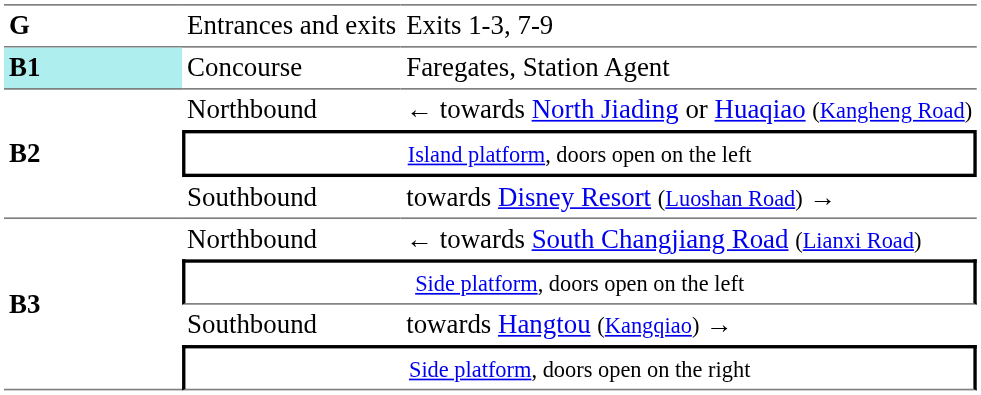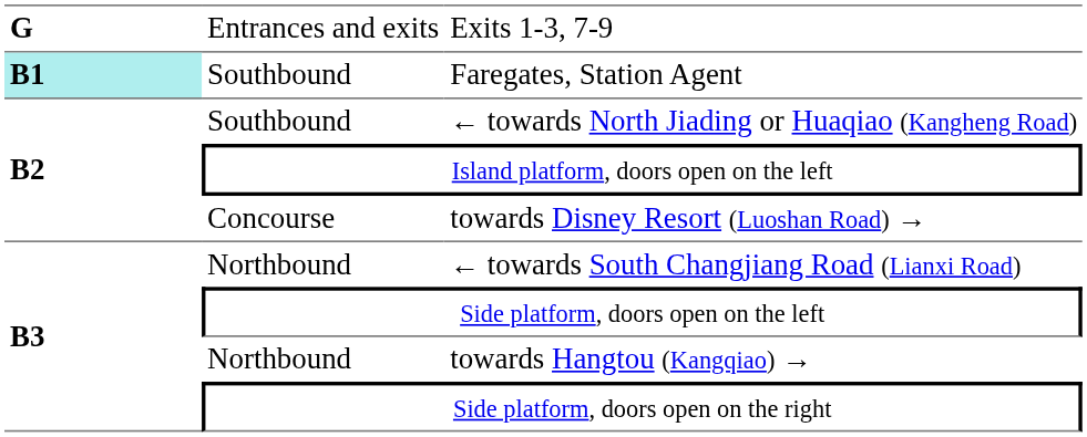 <table cellspacing=0 cellpadding=3>
 <tr>
 <td style="border-top:solid 1px gray;border-bottom:solid 1px gray;" width=100><strong>G</strong></td>
 <td style="border-top:solid 1px gray;border-bottom:solid 1px gray;">Entrances and exits</td>
 <td style="border-top:solid 1px gray;border-bottom:solid 1px gray;">Exits 1-3, 7-9</td>
 </tr>
 <tr>
 <td style="background: paleturquoise; border-bottom:solid 1px gray;"><strong>B1</strong></td>
-<td style="border-bottom:solid 1px gray;">Concourse</td>
+<td style="border-bottom:solid 1px gray;">Southbound</td>
 <td style="border-bottom:solid 1px gray;">Faregates, Station Agent</td>
 </tr>
 <tr>
 <td style="border-bottom:solid 1px gray;" rowspan=3><strong>B2</strong></td>
-<td>Northbound</td>
+<td>Southbound</td>
 <td>←  towards <a href='#'>North Jiading</a> or <a href='#'>Huaqiao</a> <small>(<a href='#'>Kangheng Road</a>)</small></td>
 </tr>
 <tr>
 <td style="border-right:solid 2px black;border-left:solid 2px black;border-top:solid 2px black;border-bottom:solid 2px black;text-align:center;" colspan=2><small><a href='#'>Island platform</a>, doors open on the left</small></td>
 </tr>
 <tr>
-<td style="border-bottom:solid 1px gray;">Southbound</td>
+<td style="border-bottom:solid 1px gray;">Concourse</td>
 <td style="border-bottom:solid 1px gray;">  towards <a href='#'>Disney Resort</a> <small>(<a href='#'>Luoshan Road</a>)</small> →</td>
 </tr>
 <tr>
 <td style="border-bottom:solid 1px gray;" rowspan=4><strong>B3</strong></td>
 <td>Northbound</td>
 <td>←  towards <a href='#'>South Changjiang Road</a> <small>(<a href='#'>Lianxi Road</a>)</small></td>
 </tr>
 <tr>
 <td style="border-right:solid 2px black;border-left:solid 2px black;border-top:solid 2px black;border-bottom:solid 1px gray;text-align:center;" colspan=2><small><a href='#'>Side platform</a>, doors open on the left</small></td>
 </tr>
 <tr>
-<td>Southbound</td>
+<td>Northbound</td>
 <td>  towards <a href='#'>Hangtou</a> <small>(<a href='#'>Kangqiao</a>)</small> →</td>
 </tr>
 <tr>
 <td style="border-right:solid 2px black;border-left:solid 2px black;border-top:solid 2px black;border-bottom:solid 1px gray;text-align:center;" colspan=2><small><a href='#'>Side platform</a>, doors open on the right</small></td>
 </tr>
 <tr>
 </tr>
 </table>
